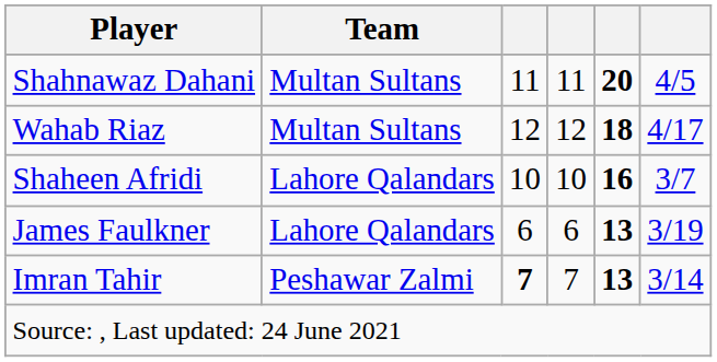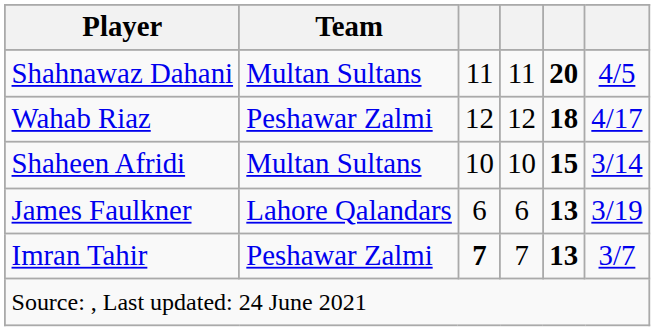 <table class="wikitable" style="text-align: center;">
 <tr>
 <th>Player</th>
 <th>Team</th>
 <th></th>
 <th></th>
 <th></th>
 <th></th>
 </tr>
 <tr>
 <td style="text-align:left"><a href='#'>Shahnawaz Dahani</a></td>
 <td style="text-align:left"><a href='#'>Multan Sultans</a></td>
 <td>11</td>
 <td>11</td>
 <td><strong>20</strong></td>
 <td><a href='#'>4/5</a></td>
 </tr>
 <tr>
 <td style="text-align:left"><a href='#'>Wahab Riaz</a></td>
-<td style="text-align:left"><a href='#'>Multan Sultans</a></td>
+<td style="text-align:left"><a href='#'>Peshawar Zalmi</a></td>
 <td>12</td>
 <td>12</td>
 <td><strong>18</strong></td>
 <td><a href='#'>4/17</a></td>
 </tr>
 <tr>
 <td style="text-align:left"><a href='#'>Shaheen Afridi</a></td>
-<td style="text-align:left"><a href='#'>Lahore Qalandars</a></td>
+<td style="text-align:left"><a href='#'>Multan Sultans</a></td>
 <td>10</td>
 <td>10</td>
-<td><strong>16</strong></td>
-<td><a href='#'>3/7</a></td>
+<td><strong>15</strong></td>
+<td><a href='#'>3/14</a></td>
 </tr>
 <tr>
 <td style="text-align:left"><a href='#'>James Faulkner</a></td>
 <td style="text-align:left"><a href='#'>Lahore Qalandars</a></td>
 <td>6</td>
 <td>6</td>
 <td><strong>13</strong></td>
 <td><a href='#'>3/19</a></td>
 </tr>
 <tr>
 <td style="text-align:left"><a href='#'>Imran Tahir</a></td>
 <td style="text-align:left"><a href='#'>Peshawar Zalmi</a></td>
 <td><strong>7</strong></td>
 <td>7</td>
 <td><strong>13</strong></td>
-<td><a href='#'>3/14</a></td>
+<td><a href='#'>3/7</a></td>
 </tr>
 <tr>
 <td colspan="25" style="text-align:left"><small>Source: , Last updated: 24 June 2021</small></td>
 </tr>
 </table>
